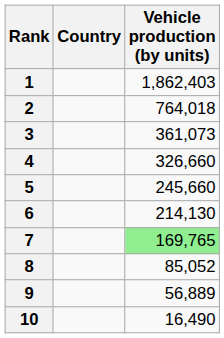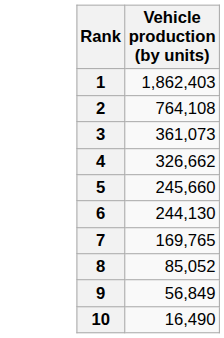 <table class="wikitable" style="float:right;">
 <tr>
 <th>Rank</th>
-<th>Country</th>
 <th>Vehicle<br>production<br>(by units)</th>
 </tr>
 <tr>
 <th>1</th>
-<td></td>
 <td style="text-align:right;">1,862,403</td>
 </tr>
 <tr>
 <th>2</th>
-<td></td>
-<td style="text-align:right;">764,018</td>
+<td style="text-align:right;">764,108</td>
 </tr>
 <tr>
 <th>3</th>
-<td></td>
 <td style="text-align:right;">361,073</td>
 </tr>
 <tr>
 <th>4</th>
-<td></td>
-<td style="text-align:right;">326,660</td>
+<td style="text-align:right;">326,662</td>
 </tr>
 <tr>
 <th>5</th>
-<td></td>
 <td style="text-align:right;">245,660</td>
 </tr>
 <tr>
 <th>6</th>
-<td></td>
-<td style="text-align:right;">214,130</td>
+<td style="text-align:right;">244,130</td>
 </tr>
 <tr>
 <th>7</th>
-<td></td>
-<td style="background: lightgreen; text-align:right;">169,765</td>
+<td style="text-align:right;">169,765</td>
 </tr>
 <tr>
 <th>8</th>
-<td></td>
 <td style="text-align:right;">85,052</td>
 </tr>
 <tr>
 <th>9</th>
-<td></td>
-<td style="text-align:right;">56,889</td>
+<td style="text-align:right;">56,849</td>
 </tr>
 <tr>
 <th>10</th>
-<td></td>
 <td style="text-align:right;">16,490</td>
 </tr>
 </table>
